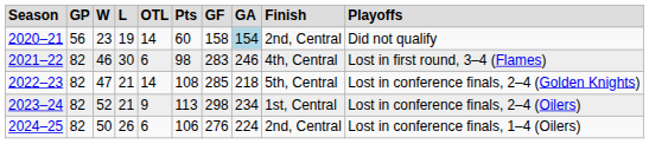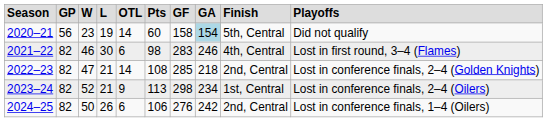 <table class="wikitable">
 <tr style="font-weight:bold; background:#ddd;">
 <td>Season</td>
 <td>GP</td>
 <td>W</td>
 <td>L</td>
 <td>OTL</td>
 <td>Pts</td>
 <td>GF</td>
 <td>GA</td>
 <td>Finish</td>
 <td>Playoffs</td>
 </tr>
 <tr>
 <td><a href='#'>2020–21</a></td>
 <td>56</td>
 <td>23</td>
 <td>19</td>
 <td>14</td>
 <td>60</td>
 <td>158</td>
 <td style="background: lightblue;">154</td>
-<td>2nd, Central</td>
+<td>5th, Central</td>
 <td>Did not qualify</td>
 </tr>
 <tr style="background:#eee;">
 <td><a href='#'>2021–22</a></td>
 <td>82</td>
 <td>46</td>
 <td>30</td>
 <td>6</td>
 <td>98</td>
 <td>283</td>
 <td>246</td>
 <td>4th, Central</td>
 <td>Lost in first round, 3–4 (<a href='#'>Flames</a>)</td>
 </tr>
 <tr>
 <td><a href='#'>2022–23</a></td>
 <td>82</td>
 <td>47</td>
 <td>21</td>
 <td>14</td>
 <td>108</td>
 <td>285</td>
 <td>218</td>
-<td>5th, Central</td>
+<td>2nd, Central</td>
 <td>Lost in conference finals, 2–4 (<a href='#'>Golden Knights</a>)</td>
 </tr>
 <tr style="background:#eee;">
 <td><a href='#'>2023–24</a></td>
 <td>82</td>
 <td>52</td>
 <td>21</td>
 <td>9</td>
 <td>113</td>
 <td>298</td>
 <td>234</td>
 <td>1st, Central</td>
 <td>Lost in conference finals, 2–4 (<a href='#'>Oilers</a>)</td>
 </tr>
 <tr>
 <td><a href='#'>2024–25</a></td>
 <td>82</td>
 <td>50</td>
 <td>26</td>
 <td>6</td>
 <td>106</td>
 <td>276</td>
-<td>224</td>
+<td>242</td>
 <td>2nd, Central</td>
 <td>Lost in conference finals, 1–4 (Oilers)</td>
 </tr>
 </table>
